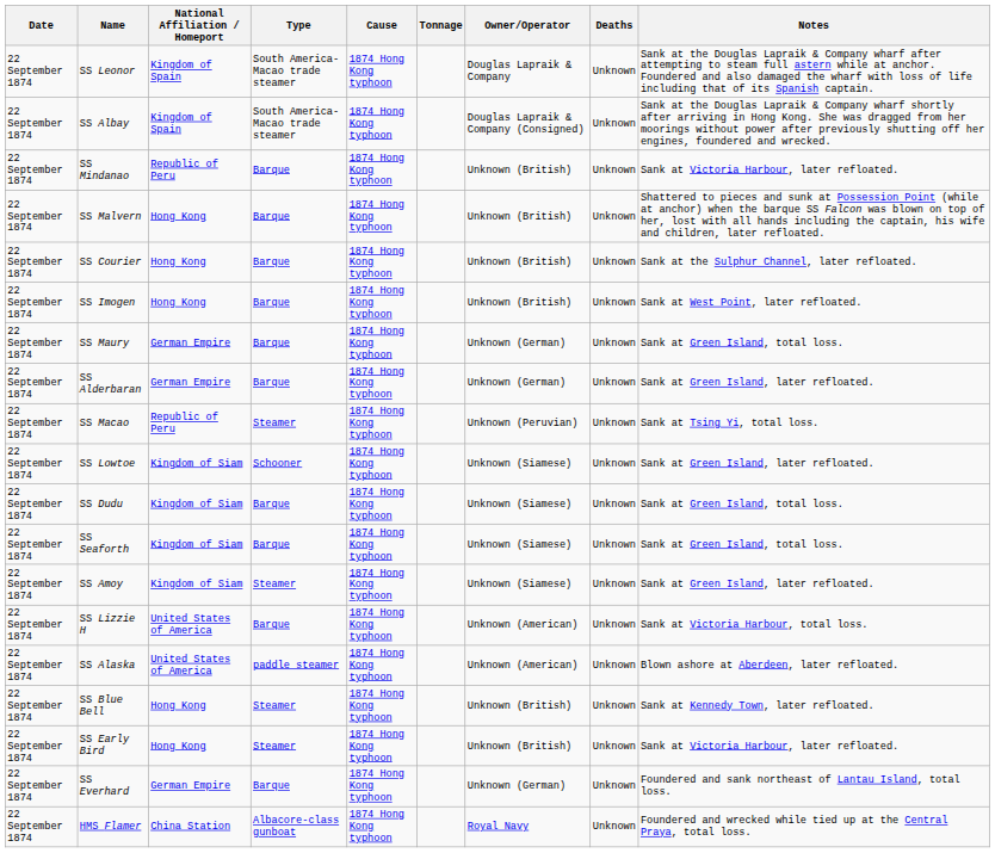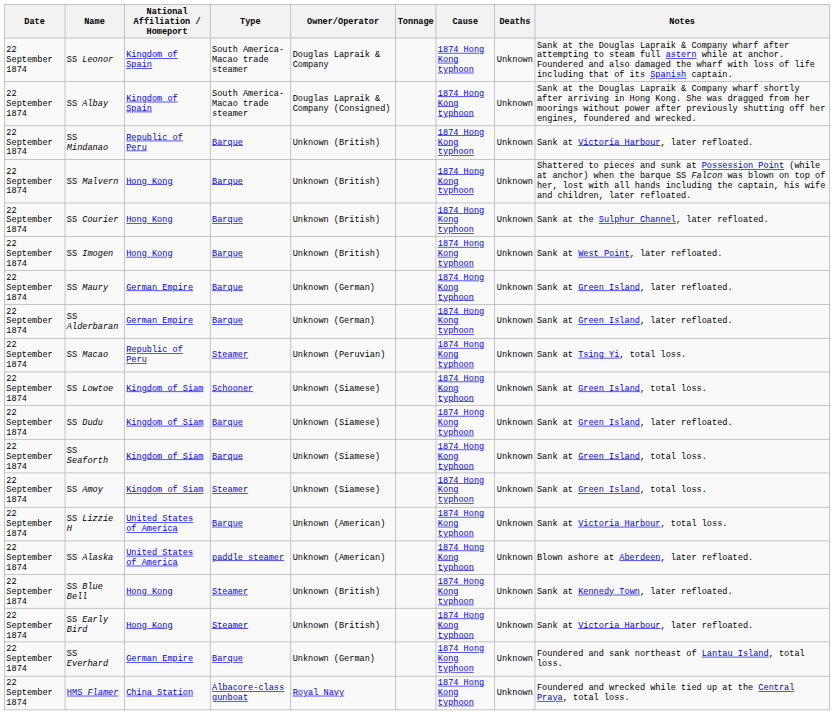 <table class="wikitable sortable" align="center">
 <tr>
 <th data-sort-type=date>Date<br></th>
 <th>Name</th>
 <th>National Affiliation / Homeport</th>
 <th>Type</th>
+<th>Owner/Operator</th>
+<th data-sort-type="number">Tonnage</th>
 <th>Cause</th>
-<th data-sort-type="number">Tonnage</th>
-<th>Owner/Operator</th>
 <th data-sort-type="number">Deaths</th>
 <th>Notes</th>
 </tr>
 <tr>
 <td>22 September 1874</td>
 <td>SS <em>Leonor</em></td>
 <td> <a href='#'>Kingdom of Spain</a></td>
 <td>South America-Macao trade steamer</td>
+<td> Douglas Lapraik & Company</td>
+<td></td>
 <td><a href='#'>1874 Hong Kong typhoon</a></td>
-<td></td>
-<td> Douglas Lapraik & Company</td>
 <td>Unknown</td>
 <td>Sank at the Douglas Lapraik & Company wharf after attempting to steam full <a href='#'>astern</a> while at anchor. Foundered and also damaged the wharf with loss of life including that of its <a href='#'>Spanish</a> captain.</td>
 </tr>
 <tr>
 <td>22 September 1874</td>
 <td>SS <em>Albay</em></td>
 <td> <a href='#'>Kingdom of Spain</a></td>
 <td>South America-Macao trade steamer</td>
+<td> Douglas Lapraik & Company (Consigned)</td>
+<td></td>
 <td><a href='#'>1874 Hong Kong typhoon</a></td>
-<td></td>
-<td> Douglas Lapraik & Company (Consigned)</td>
 <td>Unknown</td>
 <td>Sank at the Douglas Lapraik & Company wharf shortly after arriving in Hong Kong. She was dragged from her moorings without power after previously shutting off her engines, foundered and wrecked.</td>
 </tr>
 <tr>
 <td>22 September 1874</td>
 <td>SS <em>Mindanao</em></td>
 <td> <a href='#'>Republic of Peru</a></td>
 <td><a href='#'>Barque</a></td>
+<td>Unknown (British)</td>
+<td></td>
 <td><a href='#'>1874 Hong Kong typhoon</a></td>
-<td></td>
-<td>Unknown (British)</td>
 <td>Unknown</td>
 <td>Sank at <a href='#'>Victoria Harbour</a>, later refloated.</td>
 </tr>
 <tr>
 <td>22 September 1874</td>
 <td>SS <em>Malvern</em></td>
 <td> <a href='#'>Hong Kong</a></td>
 <td><a href='#'>Barque</a></td>
+<td>Unknown (British)</td>
+<td></td>
 <td><a href='#'>1874 Hong Kong typhoon</a></td>
-<td></td>
-<td>Unknown (British)</td>
 <td>Unknown</td>
 <td>Shattered to pieces and sunk at <a href='#'>Possession Point</a> (while at anchor) when the barque SS <em>Falcon</em> was blown on top of her, lost with all hands including the captain, his wife and children, later refloated.</td>
 </tr>
 <tr>
 <td>22 September 1874</td>
 <td>SS <em>Courier</em></td>
 <td> <a href='#'>Hong Kong</a></td>
 <td><a href='#'>Barque</a></td>
+<td>Unknown (British)</td>
+<td></td>
 <td><a href='#'>1874 Hong Kong typhoon</a></td>
-<td></td>
-<td>Unknown (British)</td>
 <td>Unknown</td>
 <td>Sank at the <a href='#'>Sulphur Channel</a>, later refloated.</td>
 </tr>
 <tr>
 <td>22 September 1874</td>
 <td>SS <em>Imogen</em></td>
 <td> <a href='#'>Hong Kong</a></td>
 <td><a href='#'>Barque</a></td>
+<td>Unknown (British)</td>
+<td></td>
 <td><a href='#'>1874 Hong Kong typhoon</a></td>
-<td></td>
-<td>Unknown (British)</td>
 <td>Unknown</td>
 <td>Sank at <a href='#'>West Point</a>, later refloated.</td>
 </tr>
 <tr>
 <td>22 September 1874</td>
 <td>SS <em>Maury</em></td>
 <td> <a href='#'>German Empire</a></td>
 <td><a href='#'>Barque</a></td>
+<td>Unknown (German)</td>
+<td></td>
 <td><a href='#'>1874 Hong Kong typhoon</a></td>
-<td></td>
-<td>Unknown (German)</td>
 <td>Unknown</td>
-<td>Sank at <a href='#'>Green Island</a>, total loss.</td>
+<td>Sank at <a href='#'>Green Island</a>, later refloated.</td>
 </tr>
 <tr>
 <td>22 September 1874</td>
 <td>SS <em>Alderbaran</em></td>
 <td> <a href='#'>German Empire</a></td>
 <td><a href='#'>Barque</a></td>
+<td>Unknown (German)</td>
+<td></td>
 <td><a href='#'>1874 Hong Kong typhoon</a></td>
-<td></td>
-<td>Unknown (German)</td>
 <td>Unknown</td>
 <td>Sank at <a href='#'>Green Island</a>, later refloated.</td>
 </tr>
 <tr>
 <td>22 September 1874</td>
 <td>SS <em>Macao</em></td>
 <td> <a href='#'>Republic of Peru</a></td>
 <td><a href='#'>Steamer</a></td>
+<td>Unknown (Peruvian)</td>
+<td></td>
 <td><a href='#'>1874 Hong Kong typhoon</a></td>
-<td></td>
-<td>Unknown (Peruvian)</td>
 <td>Unknown</td>
 <td>Sank at <a href='#'>Tsing Yi</a>, total loss.</td>
 </tr>
 <tr>
 <td>22 September 1874</td>
 <td>SS <em>Lowtoe</em></td>
 <td> <a href='#'>Kingdom of Siam</a></td>
 <td><a href='#'>Schooner</a></td>
+<td>Unknown (Siamese)</td>
+<td></td>
 <td><a href='#'>1874 Hong Kong typhoon</a></td>
-<td></td>
-<td>Unknown (Siamese)</td>
 <td>Unknown</td>
-<td>Sank at <a href='#'>Green Island</a>, later refloated.</td>
+<td>Sank at <a href='#'>Green Island</a>, total loss.</td>
 </tr>
 <tr>
 <td>22 September 1874</td>
 <td>SS <em>Dudu</em></td>
 <td> <a href='#'>Kingdom of Siam</a></td>
 <td><a href='#'>Barque</a></td>
+<td>Unknown (Siamese)</td>
+<td></td>
 <td><a href='#'>1874 Hong Kong typhoon</a></td>
-<td></td>
-<td>Unknown (Siamese)</td>
 <td>Unknown</td>
-<td>Sank at <a href='#'>Green Island</a>, total loss.</td>
+<td>Sank at <a href='#'>Green Island</a>, later refloated.</td>
 </tr>
 <tr>
 <td>22 September 1874</td>
 <td>SS <em>Seaforth</em></td>
 <td> <a href='#'>Kingdom of Siam</a></td>
 <td><a href='#'>Barque</a></td>
+<td>Unknown (Siamese)</td>
+<td></td>
 <td><a href='#'>1874 Hong Kong typhoon</a></td>
-<td></td>
-<td>Unknown (Siamese)</td>
 <td>Unknown</td>
 <td>Sank at <a href='#'>Green Island</a>, total loss.</td>
 </tr>
 <tr>
 <td>22 September 1874</td>
 <td>SS <em>Amoy</em></td>
 <td> <a href='#'>Kingdom of Siam</a></td>
 <td><a href='#'>Steamer</a></td>
+<td>Unknown (Siamese)</td>
+<td></td>
 <td><a href='#'>1874 Hong Kong typhoon</a></td>
-<td></td>
-<td>Unknown (Siamese)</td>
 <td>Unknown</td>
-<td>Sank at <a href='#'>Green Island</a>, later refloated.</td>
+<td>Sank at <a href='#'>Green Island</a>, total loss.</td>
 </tr>
 <tr>
 <td>22 September 1874</td>
 <td>SS <em>Lizzie H</em></td>
 <td> <a href='#'>United States of America</a></td>
 <td><a href='#'>Barque</a></td>
+<td>Unknown (American)</td>
+<td></td>
 <td><a href='#'>1874 Hong Kong typhoon</a></td>
-<td></td>
-<td>Unknown (American)</td>
 <td>Unknown</td>
 <td>Sank at <a href='#'>Victoria Harbour</a>, total loss.</td>
 </tr>
 <tr>
 <td>22 September 1874</td>
 <td>SS <em>Alaska</em></td>
 <td> <a href='#'>United States of America</a></td>
 <td><a href='#'>paddle steamer</a></td>
+<td>Unknown (American)</td>
+<td></td>
 <td><a href='#'>1874 Hong Kong typhoon</a></td>
-<td></td>
-<td>Unknown (American)</td>
 <td>Unknown</td>
 <td>Blown ashore at <a href='#'>Aberdeen</a>, later refloated.</td>
 </tr>
 <tr>
 <td>22 September 1874</td>
 <td>SS <em>Blue Bell</em></td>
 <td> <a href='#'>Hong Kong</a></td>
 <td><a href='#'>Steamer</a></td>
+<td>Unknown (British)</td>
+<td></td>
 <td><a href='#'>1874 Hong Kong typhoon</a></td>
-<td></td>
-<td>Unknown (British)</td>
 <td>Unknown</td>
 <td>Sank at <a href='#'>Kennedy Town</a>, later refloated.</td>
 </tr>
 <tr>
 <td>22 September 1874</td>
 <td>SS <em>Early Bird</em></td>
 <td> <a href='#'>Hong Kong</a></td>
 <td><a href='#'>Steamer</a></td>
+<td>Unknown (British)</td>
+<td></td>
 <td><a href='#'>1874 Hong Kong typhoon</a></td>
-<td></td>
-<td>Unknown (British)</td>
 <td>Unknown</td>
 <td>Sank at <a href='#'>Victoria Harbour</a>, later refloated.</td>
 </tr>
 <tr>
 <td>22 September 1874</td>
 <td>SS <em>Everhard</em></td>
 <td> <a href='#'>German Empire</a></td>
 <td><a href='#'>Barque</a></td>
+<td>Unknown (German)</td>
+<td></td>
 <td><a href='#'>1874 Hong Kong typhoon</a></td>
-<td></td>
-<td>Unknown (German)</td>
 <td>Unknown</td>
 <td>Foundered and sank northeast of <a href='#'>Lantau Island</a>, total loss.</td>
 </tr>
 <tr>
 <td>22 September 1874</td>
 <td><a href='#'>HMS <em>Flamer</em></a></td>
 <td> <a href='#'>China Station</a></td>
 <td><a href='#'>Albacore-class</a> <a href='#'>gunboat</a></td>
+<td> <a href='#'>Royal Navy</a></td>
+<td></td>
 <td><a href='#'>1874 Hong Kong typhoon</a></td>
-<td></td>
-<td> <a href='#'>Royal Navy</a></td>
 <td>Unknown</td>
 <td>Foundered and wrecked while tied up at the <a href='#'>Central Praya</a>, total loss.</td>
 </tr>
 </table>
